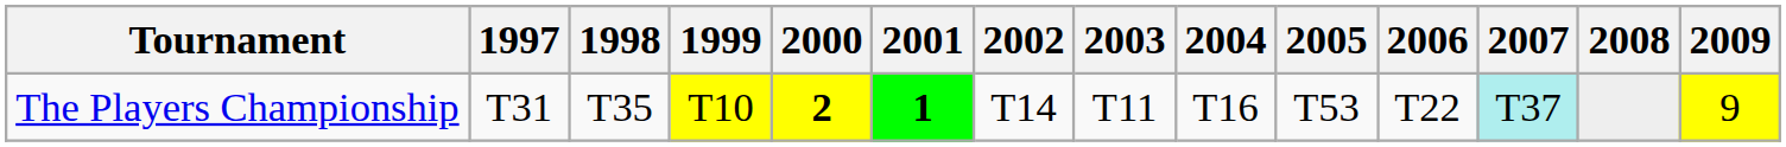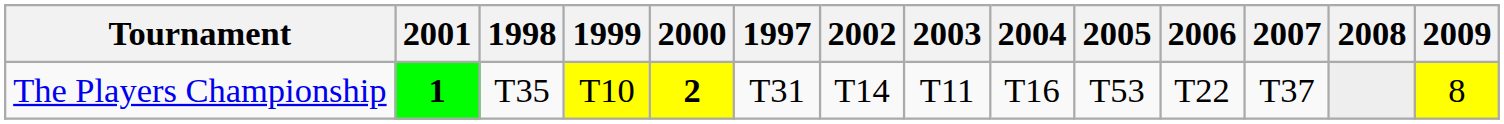 <table class="wikitable" style="font-size:95%;text-align:center;">
 <tr>
 <th>Tournament</th>
-<th>1997</th>
+<th>2001</th>
 <th>1998</th>
 <th>1999</th>
 <th>2000</th>
-<th>2001</th>
+<th>1997</th>
 <th>2002</th>
 <th>2003</th>
 <th>2004</th>
 <th>2005</th>
 <th>2006</th>
 <th>2007</th>
 <th>2008</th>
 <th>2009</th>
 </tr>
 <tr>
 <td align=left><a href='#'>The Players Championship</a></td>
-<td>T31</td>
+<td style="background:lime;"><strong>1</strong></td>
 <td>T35</td>
 <td style="background:yellow;">T10</td>
 <td style="background:yellow;"><strong>2</strong></td>
-<td style="background:lime;"><strong>1</strong></td>
+<td>T31</td>
 <td>T14</td>
 <td>T11</td>
 <td>T16</td>
 <td>T53</td>
 <td>T22</td>
-<td style="background: paleturquoise;">T37</td>
+<td>T37</td>
 <td style="background:#eeeeee;"></td>
-<td style="background:yellow;">9</td>
+<td style="background:yellow;">8</td>
 </tr>
 </table>
